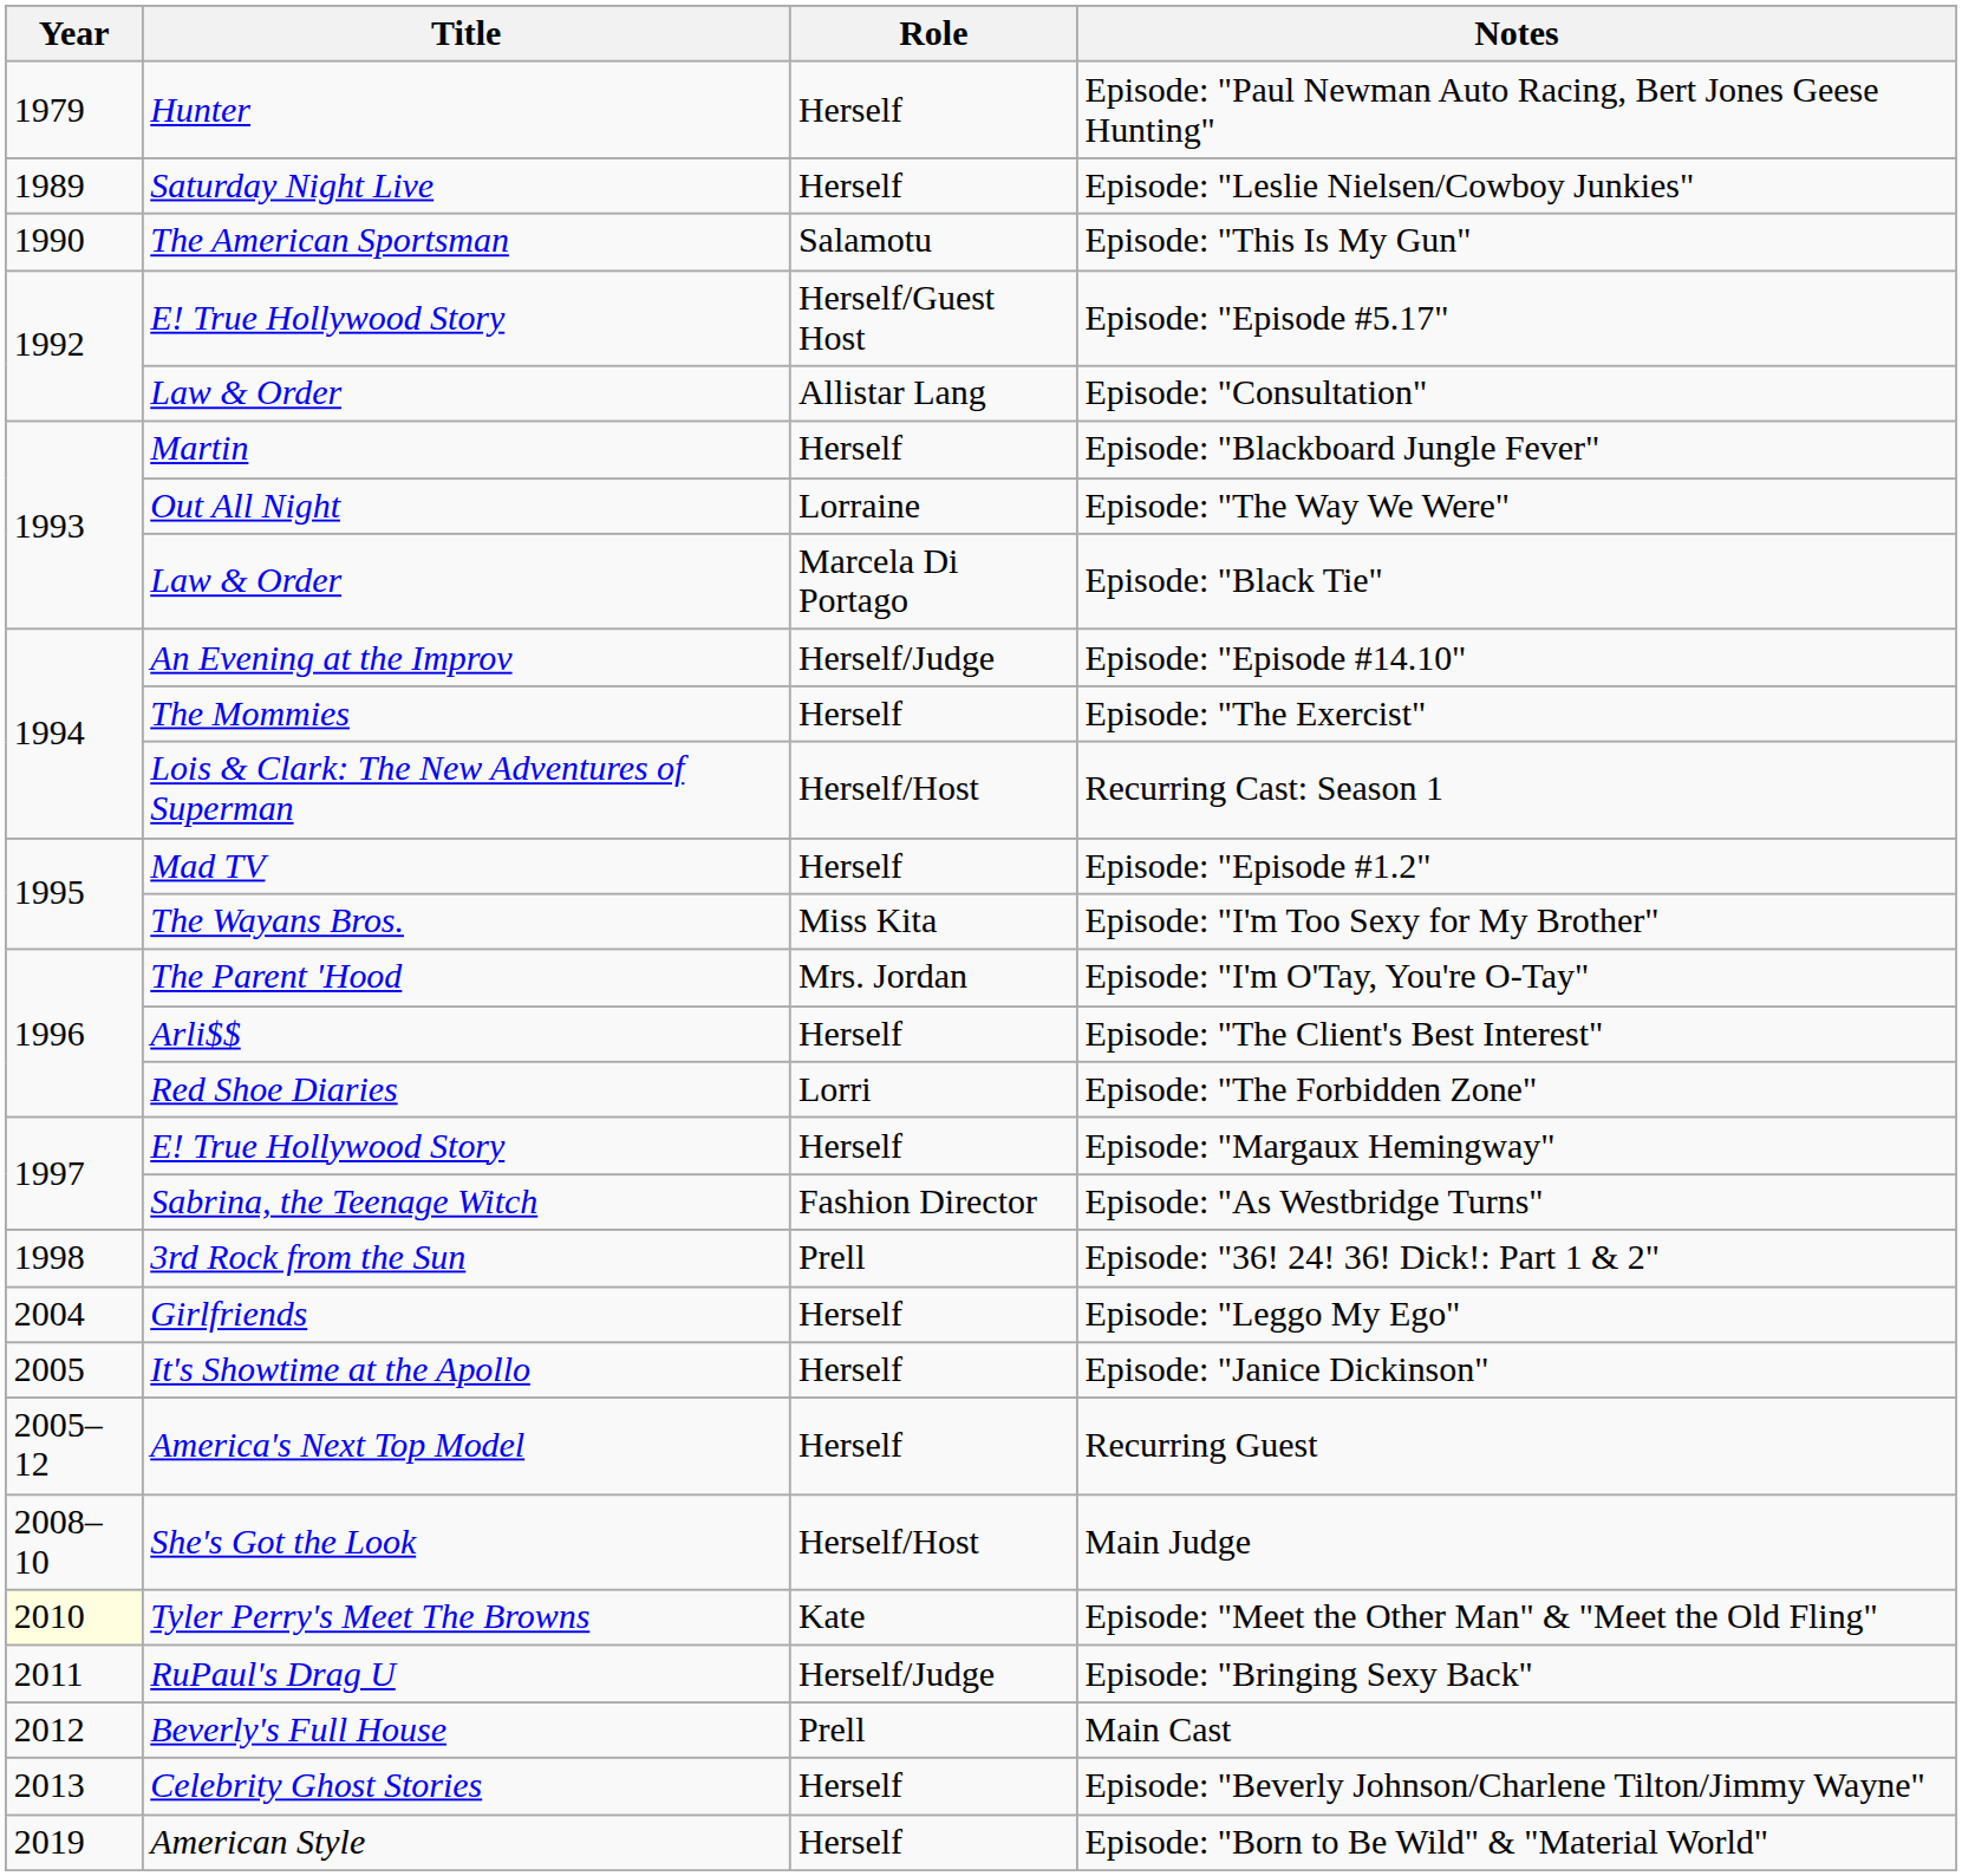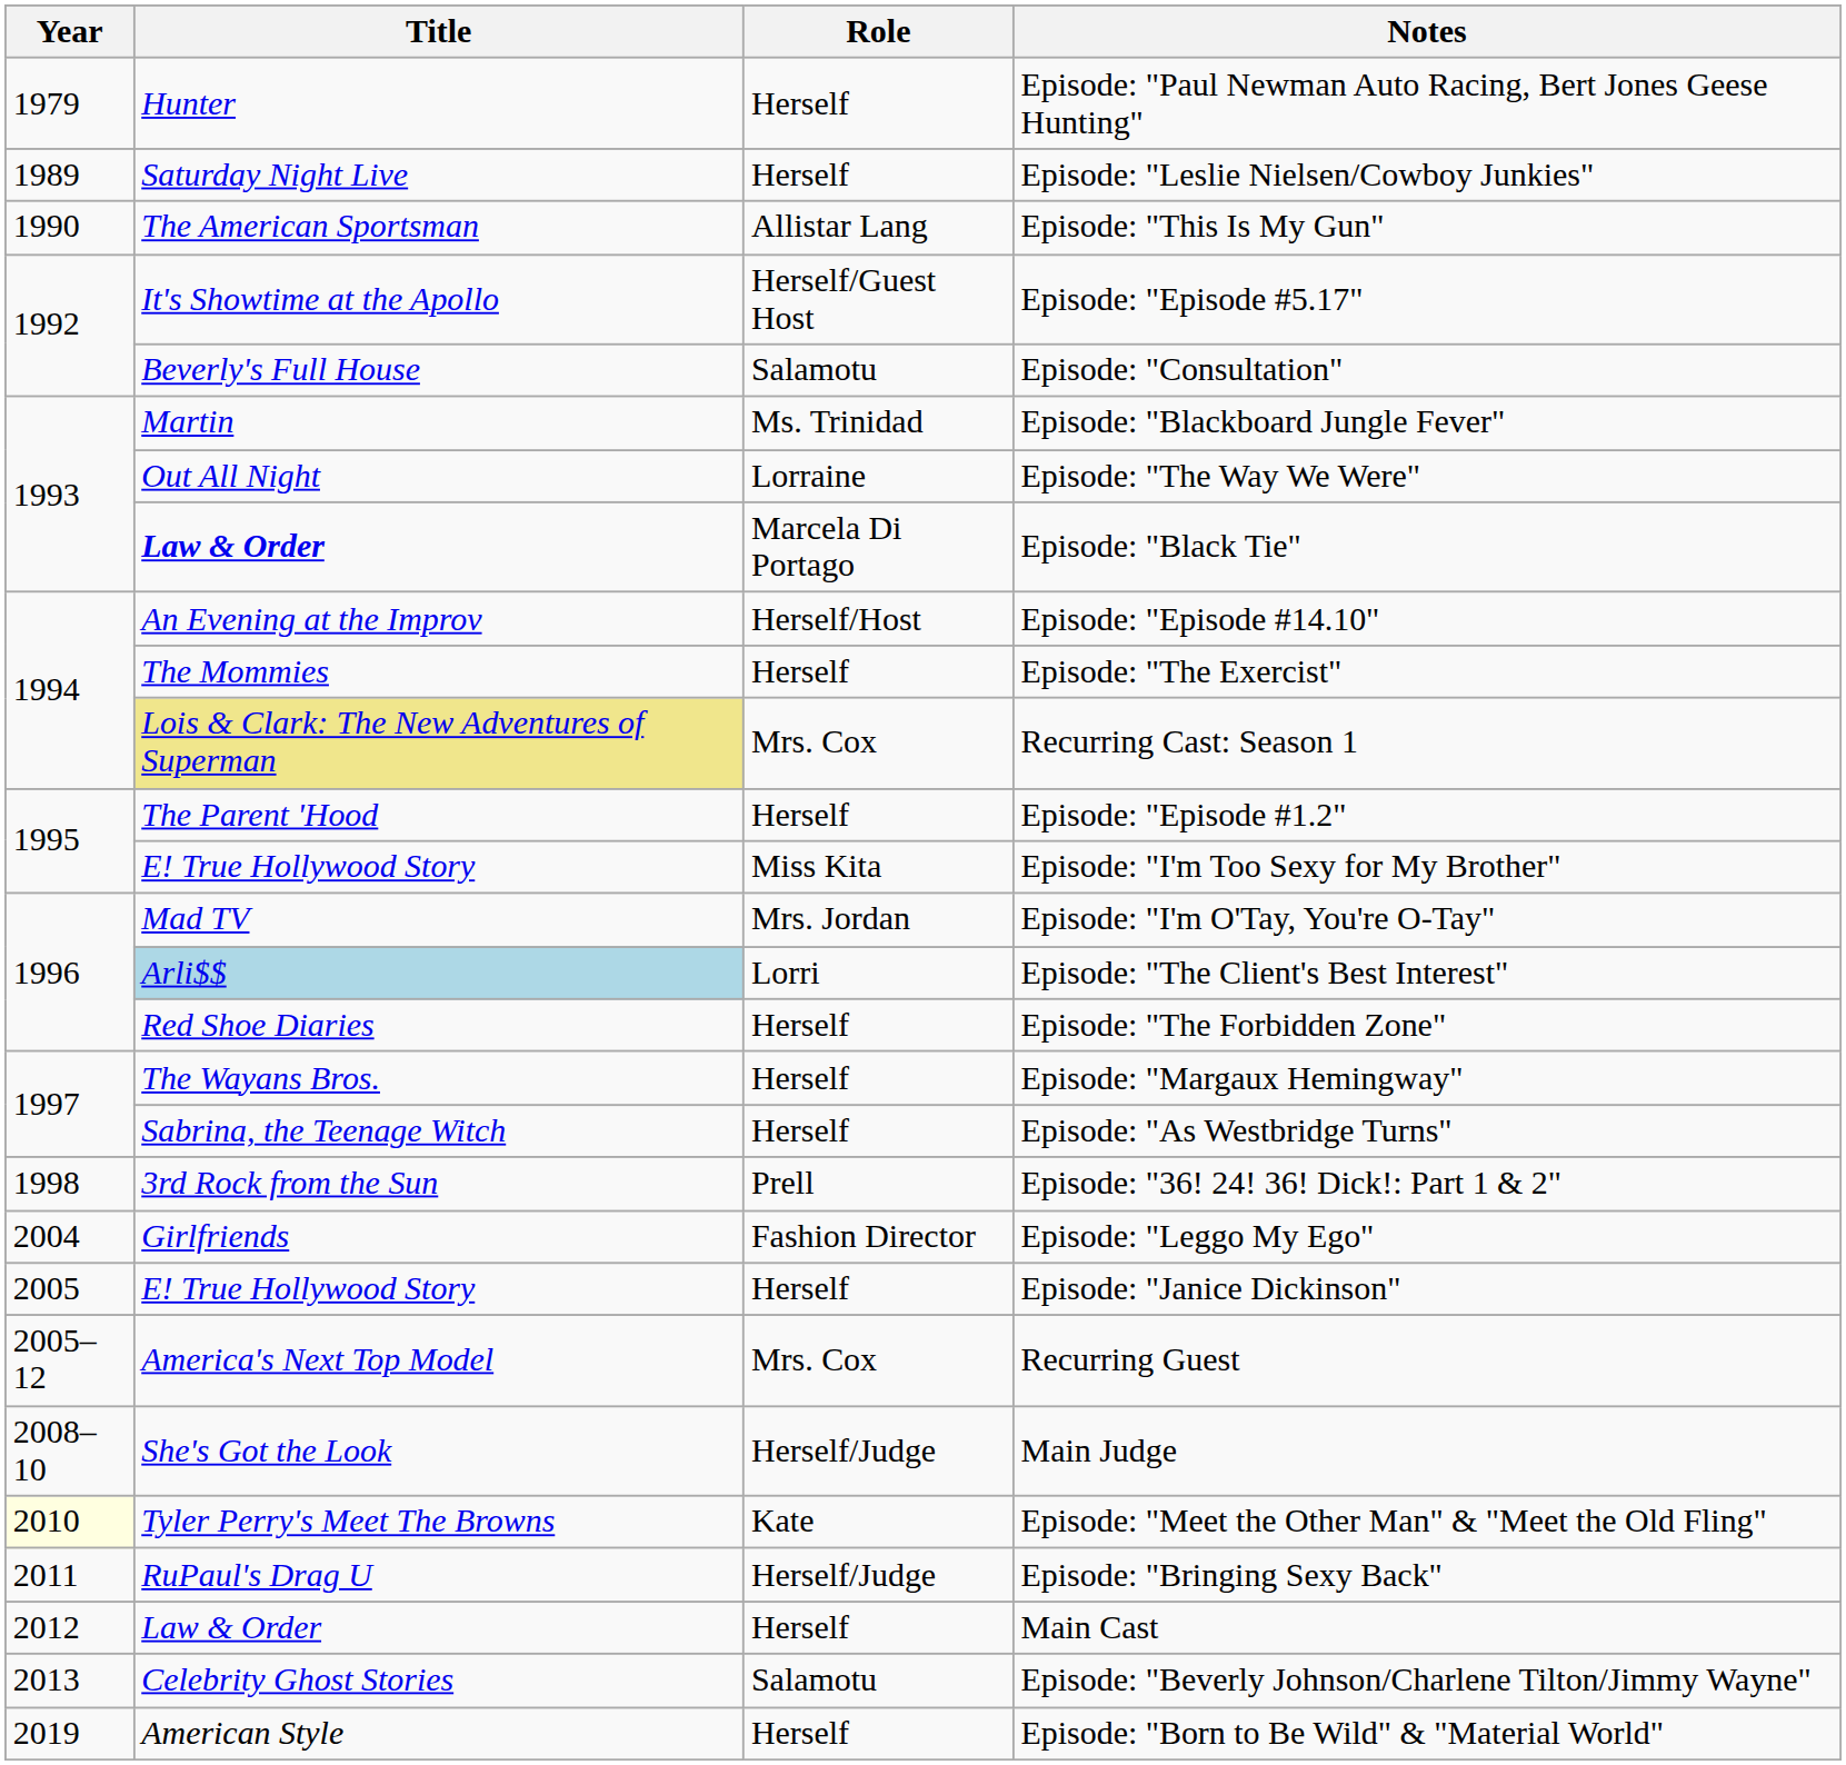 <table class="wikitable plainrowheaders sortable" style="margin-right: 0;">
 <tr>
 <th>Year</th>
 <th>Title</th>
 <th>Role</th>
 <th>Notes</th>
 </tr>
 <tr>
 <td>1979</td>
 <td><em><a href='#'>Hunter</a></em></td>
 <td>Herself</td>
 <td>Episode: "Paul Newman Auto Racing, Bert Jones Geese Hunting"</td>
 </tr>
 <tr>
 <td>1989</td>
 <td><em><a href='#'>Saturday Night Live</a></em></td>
 <td>Herself</td>
 <td>Episode: "Leslie Nielsen/Cowboy Junkies"</td>
 </tr>
 <tr>
 <td>1990</td>
 <td><em><a href='#'>The American Sportsman</a></em></td>
-<td>Salamotu</td>
+<td>Allistar Lang</td>
 <td>Episode: "This Is My Gun"</td>
 </tr>
 <tr>
 <td rowspan=2>1992</td>
-<td><em><a href='#'>E! True Hollywood Story</a></em></td>
+<td><em><a href='#'>It's Showtime at the Apollo</a></em></td>
 <td>Herself/Guest Host</td>
 <td>Episode: "Episode #5.17"</td>
 </tr>
 <tr>
-<td><em><a href='#'>Law & Order</a></em></td>
-<td>Allistar Lang</td>
+<td><em><a href='#'>Beverly's Full House</a></em></td>
+<td>Salamotu</td>
 <td>Episode: "Consultation"</td>
 </tr>
 <tr>
 <td rowspan=3>1993</td>
 <td><em><a href='#'>Martin</a></em></td>
-<td>Herself</td>
+<td>Ms. Trinidad</td>
 <td>Episode: "Blackboard Jungle Fever"</td>
 </tr>
 <tr>
 <td><em><a href='#'>Out All Night</a></em></td>
 <td>Lorraine</td>
 <td>Episode: "The Way We Were"</td>
 </tr>
 <tr>
-<td><em><a href='#'>Law & Order</a></em></td>
+<td><strong><em><a href='#'>Law & Order</a></em></strong></td>
 <td>Marcela Di Portago</td>
 <td>Episode: "Black Tie"</td>
 </tr>
 <tr>
 <td rowspan=3>1994</td>
 <td><em><a href='#'>An Evening at the Improv</a></em></td>
-<td>Herself/Judge</td>
+<td>Herself/Host</td>
 <td>Episode: "Episode #14.10"</td>
 </tr>
 <tr>
 <td><em><a href='#'>The Mommies</a></em></td>
 <td>Herself</td>
 <td>Episode: "The Exercist"</td>
 </tr>
 <tr>
-<td><em><a href='#'>Lois & Clark: The New Adventures of Superman</a></em></td>
-<td>Herself/Host</td>
+<td style="background: khaki;"><em><a href='#'>Lois & Clark: The New Adventures of Superman</a></em></td>
+<td>Mrs. Cox</td>
 <td>Recurring Cast: Season 1</td>
 </tr>
 <tr>
 <td rowspan=2>1995</td>
-<td><em><a href='#'>Mad TV</a></em></td>
+<td><em><a href='#'>The Parent 'Hood</a></em></td>
 <td>Herself</td>
 <td>Episode: "Episode #1.2"</td>
 </tr>
 <tr>
-<td><em><a href='#'>The Wayans Bros.</a></em></td>
+<td><em><a href='#'>E! True Hollywood Story</a></em></td>
 <td>Miss Kita</td>
 <td>Episode: "I'm Too Sexy for My Brother"</td>
 </tr>
 <tr>
 <td rowspan=3>1996</td>
-<td><em><a href='#'>The Parent 'Hood</a></em></td>
+<td><em><a href='#'>Mad TV</a></em></td>
 <td>Mrs. Jordan</td>
 <td>Episode: "I'm O'Tay, You're O-Tay"</td>
 </tr>
 <tr>
-<td><em><a href='#'>Arli$$</a></em></td>
-<td>Herself</td>
+<td style="background: lightblue;"><em><a href='#'>Arli$$</a></em></td>
+<td>Lorri</td>
 <td>Episode: "The Client's Best Interest"</td>
 </tr>
 <tr>
 <td><em><a href='#'>Red Shoe Diaries</a></em></td>
-<td>Lorri</td>
+<td>Herself</td>
 <td>Episode: "The Forbidden Zone"</td>
 </tr>
 <tr>
 <td rowspan=2>1997</td>
-<td><em><a href='#'>E! True Hollywood Story</a></em></td>
+<td><em><a href='#'>The Wayans Bros.</a></em></td>
 <td>Herself</td>
 <td>Episode: "Margaux Hemingway"</td>
 </tr>
 <tr>
 <td><em><a href='#'>Sabrina, the Teenage Witch</a></em></td>
-<td>Fashion Director</td>
+<td>Herself</td>
 <td>Episode: "As Westbridge Turns"</td>
 </tr>
 <tr>
 <td>1998</td>
 <td><em><a href='#'>3rd Rock from the Sun</a></em></td>
 <td>Prell</td>
 <td>Episode: "36! 24! 36! Dick!: Part 1 & 2"</td>
 </tr>
 <tr>
 <td>2004</td>
 <td><em><a href='#'>Girlfriends</a></em></td>
-<td>Herself</td>
+<td>Fashion Director</td>
 <td>Episode: "Leggo My Ego"</td>
 </tr>
 <tr>
 <td>2005</td>
-<td><em><a href='#'>It's Showtime at the Apollo</a></em></td>
+<td><em><a href='#'>E! True Hollywood Story</a></em></td>
 <td>Herself</td>
 <td>Episode: "Janice Dickinson"</td>
 </tr>
 <tr>
 <td>2005–12</td>
 <td><em><a href='#'>America's Next Top Model</a></em></td>
-<td>Herself</td>
+<td>Mrs. Cox</td>
 <td>Recurring Guest</td>
 </tr>
 <tr>
 <td>2008–10</td>
 <td><em><a href='#'>She's Got the Look</a></em></td>
-<td>Herself/Host</td>
+<td>Herself/Judge</td>
 <td>Main Judge</td>
 </tr>
 <tr>
 <td style="background: lightyellow;">2010</td>
 <td><em><a href='#'>Tyler Perry's Meet The Browns</a></em></td>
 <td>Kate</td>
 <td>Episode: "Meet the Other Man" & "Meet the Old Fling"</td>
 </tr>
 <tr>
 <td>2011</td>
 <td><em><a href='#'>RuPaul's Drag U</a></em></td>
 <td>Herself/Judge</td>
 <td>Episode: "Bringing Sexy Back"</td>
 </tr>
 <tr>
 <td>2012</td>
-<td><em><a href='#'>Beverly's Full House</a></em></td>
-<td>Prell</td>
+<td><em><a href='#'>Law & Order</a></em></td>
+<td>Herself</td>
 <td>Main Cast</td>
 </tr>
 <tr>
 <td>2013</td>
 <td><em><a href='#'>Celebrity Ghost Stories</a></em></td>
-<td>Herself</td>
+<td>Salamotu</td>
 <td>Episode: "Beverly Johnson/Charlene Tilton/Jimmy Wayne"</td>
 </tr>
 <tr>
 <td>2019</td>
 <td><em>American Style</em></td>
 <td>Herself</td>
 <td>Episode: "Born to Be Wild" & "Material World"</td>
 </tr>
 </table>
